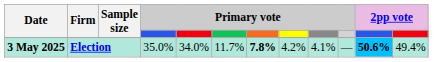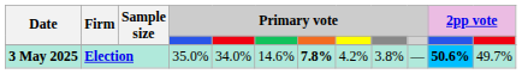 <table class="nowrap wikitable tpl-blanktable" style=text-align:center;font-size:90%>
 <tr>
 <th rowspan=2>Date</th>
 <th rowspan=2>Firm</th>
 <th rowspan=2>Sample<br>size</th>
 <th colspan=7 class=unsortable style=background:#ccc>Primary vote</th>
 <th colspan=2 class=unsortable style=background:#ebbce3><a href='#'>2pp vote</a></th>
 </tr>
 <tr>
 <th class="unsortable" style=background:#2955E8></th>
 <th class="unsortable" style="background:#F00011"></th>
 <th class=unsortable style=background:#10C25B></th>
 <th class=unsortable style=background:#f36c21></th>
 <th class=unsortable style=background:yellow></th>
 <th class=unsortable style=background:#888888></th>
 <th class=unsortable style=background:lightgray></th>
 <th class="unsortable" style=background:#2955E8></th>
 <th class="unsortable" style="background:#F00011"></th>
 </tr>
 <tr>
 </tr>
 <tr style=background:#b0e9db>
 <td style=text-align:right data-sort-value=3-May-2025><strong>3 May 2025</strong></td>
 <td colspan=2 style=text-align:left><strong><a href='#'>Election</a></strong></td>
 <td>35.0%</td>
 <td>34.0%</td>
-<td>11.7%</td>
+<td>14.6%</td>
 <td><strong>7.8%</strong></td>
 <td>4.2%</td>
-<td>4.1%</td>
+<td>3.8%</td>
 <td>—</td>
 <td style=background:#00bfff><strong>50.6%</strong></td>
-<td>49.4%</td>
+<td>49.7%</td>
 </tr>
 </table>
